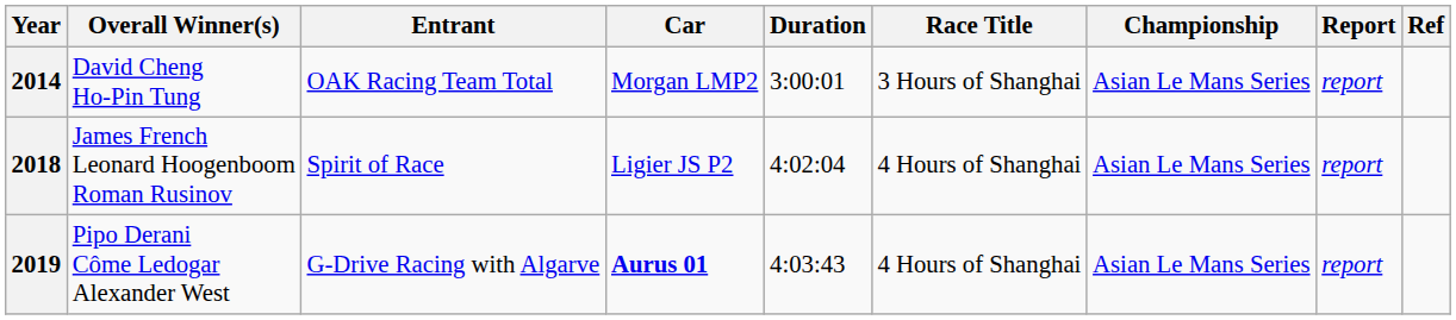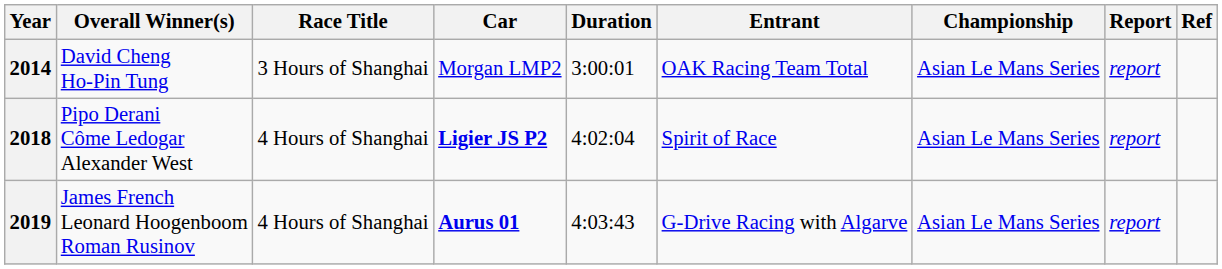 <table class="wikitable" style="font-size: 90%;">
 <tr>
 <th>Year</th>
 <th>Overall Winner(s)</th>
-<th>Entrant</th>
+<th>Race Title</th>
 <th>Car</th>
 <th>Duration</th>
-<th>Race Title</th>
+<th>Entrant</th>
 <th>Championship</th>
 <th>Report</th>
 <th>Ref</th>
 </tr>
 <tr>
 <th>2014</th>
 <td nowrap> <a href='#'>David Cheng</a><br> <a href='#'>Ho-Pin Tung</a></td>
-<td nowrap> <a href='#'>OAK Racing Team Total</a></td>
+<td>3 Hours of Shanghai</td>
 <td><a href='#'>Morgan LMP2</a></td>
 <td>3:00:01</td>
-<td>3 Hours of Shanghai</td>
+<td nowrap> <a href='#'>OAK Racing Team Total</a></td>
 <td><a href='#'>Asian Le Mans Series</a></td>
 <td><em><a href='#'>report</a></em></td>
 <td></td>
 </tr>
 <tr>
 <th>2018</th>
-<td nowrap> <a href='#'>James French</a><br> Leonard Hoogenboom<br> <a href='#'>Roman Rusinov</a></td>
+<td nowrap> <a href='#'>Pipo Derani</a><br> <a href='#'>Côme Ledogar</a><br> Alexander West</td>
+<td>4 Hours of Shanghai</td>
+<td><strong><a href='#'>Ligier JS P2</a></strong></td>
+<td>4:02:04</td>
 <td nowrap> <a href='#'>Spirit of Race</a></td>
-<td><a href='#'>Ligier JS P2</a></td>
-<td>4:02:04</td>
-<td>4 Hours of Shanghai</td>
 <td><a href='#'>Asian Le Mans Series</a></td>
 <td><em><a href='#'>report</a></em></td>
 <td></td>
 </tr>
 <tr>
 <th>2019</th>
-<td nowrap> <a href='#'>Pipo Derani</a><br> <a href='#'>Côme Ledogar</a><br> Alexander West</td>
-<td nowrap> <a href='#'>G-Drive Racing</a> with <a href='#'>Algarve</a></td>
+<td nowrap> <a href='#'>James French</a><br> Leonard Hoogenboom<br> <a href='#'>Roman Rusinov</a></td>
+<td>4 Hours of Shanghai</td>
 <td><strong><a href='#'>Aurus 01</a></strong></td>
 <td>4:03:43</td>
-<td>4 Hours of Shanghai</td>
+<td nowrap> <a href='#'>G-Drive Racing</a> with <a href='#'>Algarve</a></td>
 <td><a href='#'>Asian Le Mans Series</a></td>
 <td><em><a href='#'>report</a></em></td>
 <td></td>
 </tr>
 </table>
